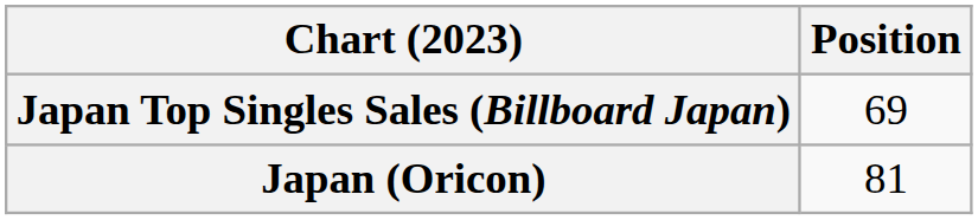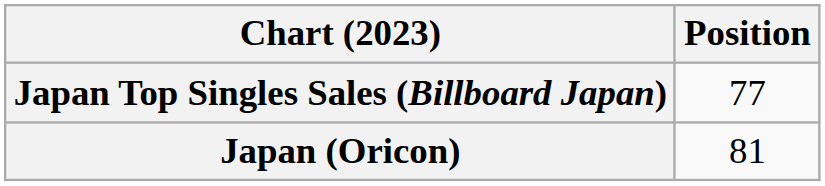 <table class="wikitable sortable plainrowheaders" style="text-align:center">
 <tr>
 <th scope="col">Chart (2023)</th>
 <th scope="col">Position</th>
 </tr>
 <tr>
 <th scope="row">Japan Top Singles Sales (<em>Billboard Japan</em>)</th>
-<td>69</td>
+<td>77</td>
 </tr>
 <tr>
 <th scope="row">Japan (Oricon)</th>
 <td>81</td>
 </tr>
 </table>
